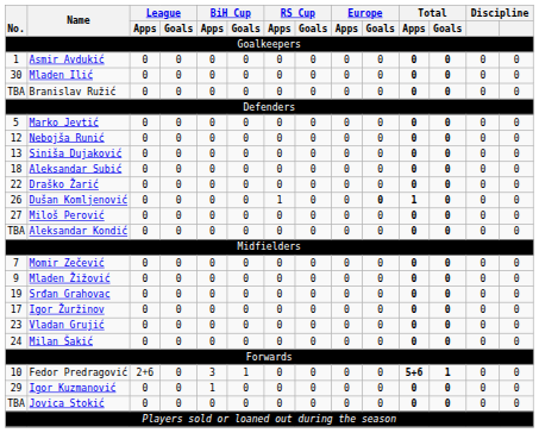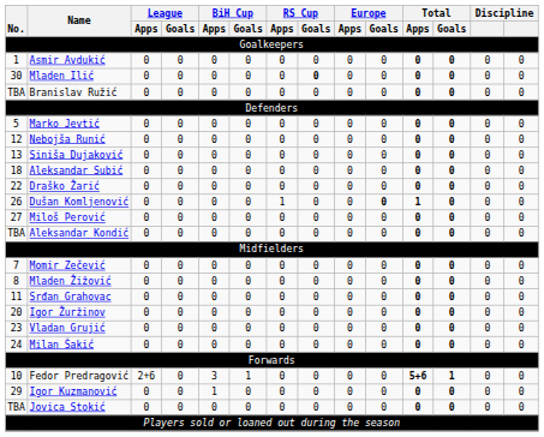 <table class="wikitable" style="text-align:center">
 <tr>
 <th rowspan="2" valign="bottom">No.</th>
 <th rowspan="2">Name</th>
 <th colspan="2" width="85"><a href='#'>League</a></th>
 <th colspan="2" width="85"><a href='#'>BiH Cup</a></th>
 <th colspan="2" width="85"><a href='#'>RS Cup</a></th>
 <th colspan="2" width="85"><a href='#'>Europe</a></th>
 <th colspan="2" width="85">Total</th>
 <th colspan="2" width="85">Discipline</th>
 </tr>
 <tr>
 <th>Apps</th>
 <th>Goals</th>
 <th>Apps</th>
 <th>Goals</th>
 <th>Apps</th>
 <th>Goals</th>
 <th>Apps</th>
 <th>Goals</th>
 <th>Apps</th>
 <th>Goals</th>
 <th></th>
 <th></th>
 </tr>
 <tr>
 <td style="background: black;color:white" align=center colspan="15">Goalkeepers</td>
 </tr>
 <tr>
 <td>1</td>
 <td align="left"> <a href='#'>Asmir Avdukić</a></td>
 <td>0</td>
 <td>0</td>
 <td>0</td>
 <td>0</td>
 <td>0</td>
 <td>0</td>
 <td>0</td>
 <td>0</td>
 <td><strong>0</strong></td>
 <td><strong>0</strong></td>
 <td>0</td>
 <td>0</td>
 </tr>
 <tr>
 <td>30</td>
 <td align="left"> <a href='#'>Mladen Ilić</a></td>
 <td>0</td>
 <td>0</td>
 <td>0</td>
 <td>0</td>
 <td>0</td>
-<td>0</td>
+<td><strong>0</strong></td>
 <td>0</td>
 <td>0</td>
 <td><strong>0</strong></td>
 <td><strong>0</strong></td>
 <td>0</td>
 <td>0</td>
 </tr>
 <tr>
 <td>TBA</td>
 <td align="left"> Branislav Ružić</td>
 <td>0</td>
 <td>0</td>
 <td>0</td>
 <td>0</td>
 <td>0</td>
 <td>0</td>
 <td>0</td>
 <td>0</td>
 <td><strong>0</strong></td>
 <td><strong>0</strong></td>
 <td>0</td>
 <td>0</td>
 </tr>
 <tr>
 <td align=center colspan="15" style="background: black;color:white">Defenders</td>
 </tr>
 <tr>
 <td>5</td>
 <td align="left"> <a href='#'>Marko Jevtić</a></td>
 <td>0</td>
 <td>0</td>
 <td>0</td>
 <td>0</td>
 <td>0</td>
 <td>0</td>
 <td>0</td>
 <td>0</td>
 <td><strong>0</strong></td>
 <td><strong>0</strong></td>
 <td>0</td>
 <td>0</td>
 </tr>
 <tr>
 <td>12</td>
 <td align="left"> <a href='#'>Nebojša Runić</a></td>
 <td>0</td>
 <td>0</td>
 <td>0</td>
 <td>0</td>
 <td>0</td>
 <td>0</td>
 <td>0</td>
 <td>0</td>
 <td><strong>0</strong></td>
 <td><strong>0</strong></td>
 <td>0</td>
 <td>0</td>
 </tr>
 <tr>
 <td>13</td>
 <td align="left"> <a href='#'>Siniša Dujaković</a></td>
 <td>0</td>
 <td>0</td>
 <td>0</td>
 <td>0</td>
 <td>0</td>
 <td>0</td>
 <td>0</td>
 <td>0</td>
 <td><strong>0</strong></td>
 <td><strong>0</strong></td>
 <td>0</td>
 <td>0</td>
 </tr>
 <tr>
 <td>18</td>
 <td align="left"> <a href='#'>Aleksandar Subić</a></td>
 <td>0</td>
 <td>0</td>
 <td>0</td>
 <td>0</td>
 <td>0</td>
 <td>0</td>
 <td>0</td>
 <td>0</td>
 <td><strong>0</strong></td>
 <td><strong>0</strong></td>
 <td>0</td>
 <td>0</td>
 </tr>
 <tr>
 <td>22</td>
 <td align="left"> <a href='#'>Draško Žarić</a></td>
 <td>0</td>
 <td>0</td>
 <td>0</td>
 <td>0</td>
 <td>0</td>
 <td>0</td>
 <td>0</td>
 <td>0</td>
 <td><strong>0</strong></td>
 <td><strong>0</strong></td>
 <td>0</td>
 <td>0</td>
 </tr>
 <tr>
 <td>26</td>
 <td align="left"> <a href='#'>Dušan Komljenović</a></td>
 <td>0</td>
 <td>0</td>
 <td>0</td>
 <td>0</td>
 <td>1</td>
 <td>0</td>
 <td>0</td>
 <td><strong>0</strong></td>
 <td><strong>1</strong></td>
 <td><strong>0</strong></td>
 <td>0</td>
 <td>0</td>
 </tr>
 <tr>
 <td>27</td>
 <td align="left"> <a href='#'>Miloš Perović</a></td>
 <td>0</td>
 <td>0</td>
 <td>0</td>
 <td>0</td>
 <td>0</td>
 <td>0</td>
 <td>0</td>
 <td>0</td>
 <td><strong>0</strong></td>
 <td><strong>0</strong></td>
 <td>0</td>
 <td>0</td>
 </tr>
 <tr>
 <td>TBA</td>
 <td align="left"> <a href='#'>Aleksandar Kondić</a></td>
 <td>0</td>
 <td>0</td>
 <td>0</td>
 <td>0</td>
 <td>0</td>
 <td>0</td>
 <td>0</td>
 <td>0</td>
 <td><strong>0</strong></td>
 <td><strong>0</strong></td>
 <td>0</td>
 <td>0</td>
 </tr>
 <tr>
 <td align=center colspan="15" style="background: black;color:white">Midfielders</td>
 </tr>
 <tr>
 <td>7</td>
 <td align="left"> <a href='#'>Momir Zečević</a></td>
 <td>0</td>
 <td>0</td>
 <td>0</td>
 <td>0</td>
 <td>0</td>
 <td>0</td>
 <td>0</td>
 <td>0</td>
 <td><strong>0</strong></td>
 <td><strong>0</strong></td>
 <td>0</td>
 <td>0</td>
 </tr>
 <tr>
-<td>9</td>
+<td>8</td>
 <td align="left"> <a href='#'>Mladen Žižović</a></td>
 <td>0</td>
 <td>0</td>
 <td>0</td>
 <td>0</td>
 <td>0</td>
 <td>0</td>
 <td>0</td>
 <td>0</td>
 <td><strong>0</strong></td>
 <td><strong>0</strong></td>
 <td>0</td>
 <td>0</td>
 </tr>
 <tr>
-<td>19</td>
+<td>11</td>
 <td align="left"> <a href='#'>Srđan Grahovac</a></td>
 <td>0</td>
 <td>0</td>
 <td>0</td>
 <td>0</td>
 <td>0</td>
 <td>0</td>
 <td>0</td>
 <td>0</td>
 <td><strong>0</strong></td>
 <td><strong>0</strong></td>
 <td>0</td>
 <td>0</td>
 </tr>
 <tr>
-<td>17</td>
+<td>20</td>
 <td align="left"> <a href='#'>Igor Žuržinov</a></td>
 <td>0</td>
 <td>0</td>
 <td>0</td>
 <td>0</td>
 <td>0</td>
 <td>0</td>
 <td>0</td>
 <td>0</td>
 <td><strong>0</strong></td>
 <td><strong>0</strong></td>
 <td>0</td>
 <td>0</td>
 </tr>
 <tr>
 <td>23</td>
 <td align="left"> <a href='#'>Vladan Grujić</a></td>
 <td>0</td>
 <td>0</td>
 <td>0</td>
 <td>0</td>
 <td>0</td>
 <td>0</td>
 <td>0</td>
 <td>0</td>
 <td><strong>0</strong></td>
 <td><strong>0</strong></td>
 <td>0</td>
 <td>0</td>
 </tr>
 <tr>
 <td>24</td>
 <td align="left"> <a href='#'>Milan Šakić</a></td>
 <td>0</td>
 <td>0</td>
 <td>0</td>
 <td>0</td>
 <td>0</td>
 <td>0</td>
 <td>0</td>
 <td>0</td>
 <td><strong>0</strong></td>
 <td><strong>0</strong></td>
 <td>0</td>
 <td>0</td>
 </tr>
 <tr>
 <td align=center colspan="15" style="background: black;color:white">Forwards</td>
 </tr>
 <tr>
 <td>10</td>
 <td align="left"> Fedor Predragović</td>
 <td>2+6</td>
 <td>0</td>
 <td>3</td>
 <td>1</td>
 <td>0</td>
 <td>0</td>
 <td>0</td>
 <td>0</td>
 <td><strong>5+6</strong></td>
 <td><strong>1</strong></td>
 <td>0</td>
 <td>0</td>
 </tr>
 <tr>
 <td>29</td>
 <td align="left"> <a href='#'>Igor Kuzmanović</a></td>
 <td>0</td>
 <td>0</td>
 <td>1</td>
 <td>0</td>
 <td>0</td>
 <td>0</td>
 <td>0</td>
 <td>0</td>
 <td><strong>0</strong></td>
 <td><strong>0</strong></td>
 <td>0</td>
 <td>0</td>
 </tr>
 <tr>
 <td>TBA</td>
 <td align="left"> <a href='#'>Jovica Stokić</a></td>
 <td>0</td>
 <td>0</td>
 <td>0</td>
 <td>0</td>
 <td>0</td>
 <td>0</td>
 <td>0</td>
 <td>0</td>
 <td><strong>0</strong></td>
 <td><strong>0</strong></td>
 <td>0</td>
 <td>0</td>
 </tr>
 <tr>
 <td colspan="15" valign="center" style="background: black;color:white"><em>Players sold or loaned out during the season</em></td>
 </tr>
 <tr>
 </tr>
 </table>
